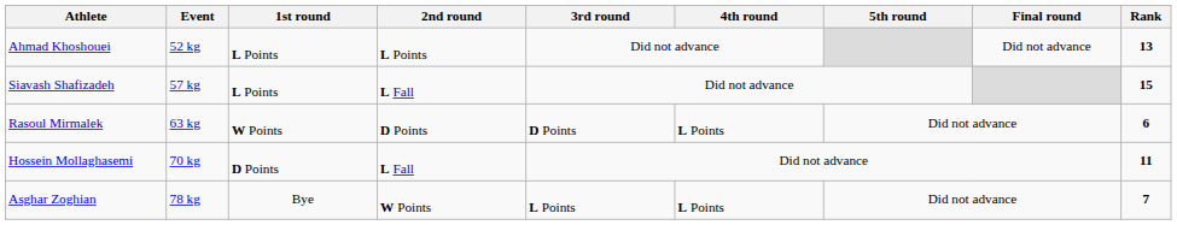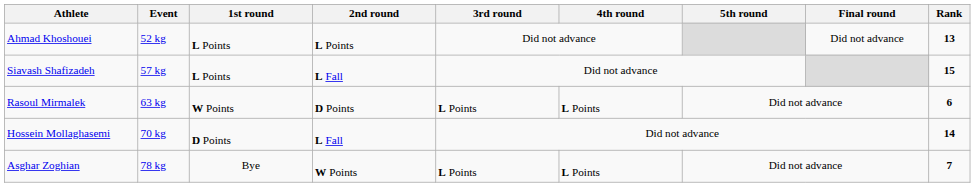 <table class="wikitable" width="98%" style="text-align:left; font-size:90%">
 <tr>
 <th width="13%">Athlete</th>
 <th width="5%">Event</th>
 <th width="12%">1st round</th>
 <th width="12%">2nd round</th>
 <th width="12%">3rd round</th>
 <th width="12%">4th round</th>
 <th width="12%">5th round</th>
 <th width="12%">Final round</th>
 <th width="4%">Rank</th>
 </tr>
 <tr>
 <td><a href='#'>Ahmad Khoshouei</a></td>
 <td><a href='#'>52 kg</a></td>
 <td><br><strong>L</strong> Points</td>
 <td><br><strong>L</strong> Points</td>
 <td colspan=2 align=center>Did not advance</td>
 <td bgcolor=#DCDCDC></td>
 <td align=center>Did not advance</td>
 <td align=center><strong>13</strong></td>
 </tr>
 <tr>
 <td><a href='#'>Siavash Shafizadeh</a></td>
 <td><a href='#'>57 kg</a></td>
 <td><br><strong>L</strong> Points</td>
 <td><br><strong>L</strong> <a href='#'>Fall</a></td>
 <td colspan=3 align=center>Did not advance</td>
 <td bgcolor=#DCDCDC></td>
 <td align=center><strong>15</strong></td>
 </tr>
 <tr>
 <td><a href='#'>Rasoul Mirmalek</a></td>
 <td><a href='#'>63 kg</a></td>
 <td><br><strong>W</strong> Points</td>
 <td><br><strong>D</strong> Points</td>
-<td><br><strong>D</strong> Points</td>
+<td><br><strong>L</strong> Points</td>
 <td><br><strong>L</strong> Points</td>
 <td colspan=2 align=center>Did not advance</td>
 <td align=center><strong>6</strong></td>
 </tr>
 <tr>
 <td><a href='#'>Hossein Mollaghasemi</a></td>
 <td><a href='#'>70 kg</a></td>
 <td><br><strong>D</strong> Points</td>
 <td><br><strong>L</strong> <a href='#'>Fall</a></td>
 <td colspan=4 align=center>Did not advance</td>
-<td align=center><strong>11</strong></td>
+<td align=center><strong>14</strong></td>
 </tr>
 <tr>
 <td><a href='#'>Asghar Zoghian</a></td>
 <td><a href='#'>78 kg</a></td>
 <td align=center>Bye</td>
 <td><br><strong>W</strong> Points</td>
 <td><br><strong>L</strong> Points</td>
 <td><br><strong>L</strong> Points</td>
 <td colspan=2 align=center>Did not advance</td>
 <td align=center><strong>7</strong></td>
 </tr>
 </table>
